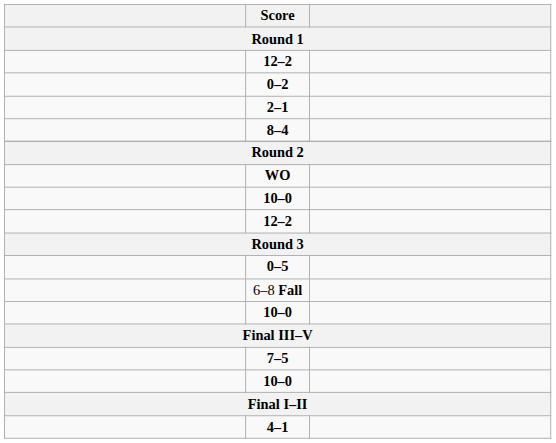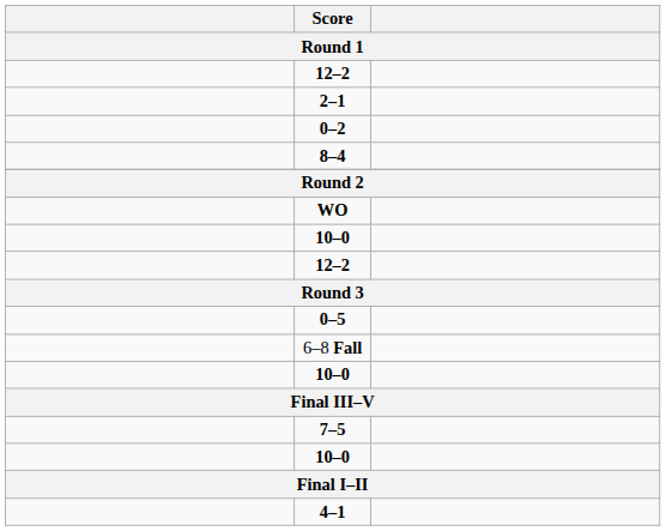 <table class="wikitable" style="text-align: left;">
 <tr>
 <th align="right" width="270"></th>
 <th width="65">Score</th>
 <th align="left" width="270"></th>
 </tr>
 <tr>
 <th colspan="3">Round 1</th>
 </tr>
 <tr>
 <td><strong></strong></td>
 <td align=center><strong>12–2</strong></td>
 <td></td>
 </tr>
 <tr>
+<td><strong></strong></td>
+<td align=center><strong>2–1</strong></td>
+<td></td>
+</tr>
+<tr>
 <td></td>
 <td align=center><strong>0–2</strong></td>
 <td><strong></strong></td>
-</tr>
-<tr>
-<td><strong></strong></td>
-<td align=center><strong>2–1</strong></td>
-<td></td>
 </tr>
 <tr>
 <td><strong></strong></td>
 <td align=center><strong>8–4</strong></td>
 <td></td>
 </tr>
 <tr>
 </tr>
 <tr>
 <th colspan="3">Round 2</th>
 </tr>
 <tr>
 <td></td>
 <td align=center><strong>WO</strong></td>
 <td><strong></strong></td>
 </tr>
 <tr>
 <td><strong></strong></td>
 <td align=center><strong>10–0</strong></td>
 <td></td>
 </tr>
 <tr>
 <td><strong></strong></td>
 <td align=center><strong>12–2</strong></td>
 <td></td>
 </tr>
 <tr>
 <th colspan="3">Round 3</th>
 </tr>
 <tr>
 <td></td>
 <td align=center><strong>0–5</strong></td>
 <td><strong></strong></td>
 </tr>
 <tr>
 <td></td>
 <td align=center>6–8 <strong>Fall</strong></td>
 <td><strong></strong></td>
 </tr>
 <tr>
 <td><strong></strong></td>
 <td align=center><strong>10–0</strong></td>
 <td></td>
 </tr>
 <tr>
 <th colspan="3">Final III–V</th>
 </tr>
 <tr>
 <td><strong></strong></td>
 <td align=center><strong>7–5</strong></td>
 <td></td>
 </tr>
 <tr>
 <td><strong></strong></td>
 <td align=center><strong>10–0</strong></td>
 <td></td>
 </tr>
 <tr>
 <th colspan="3">Final I–II</th>
 </tr>
 <tr>
 <td><strong></strong></td>
 <td align=center><strong>4–1</strong></td>
 <td></td>
 </tr>
 </table>
